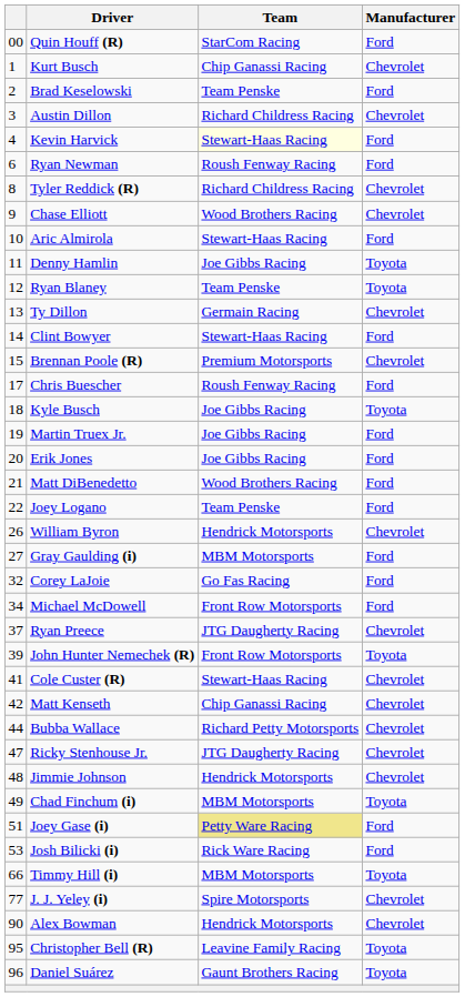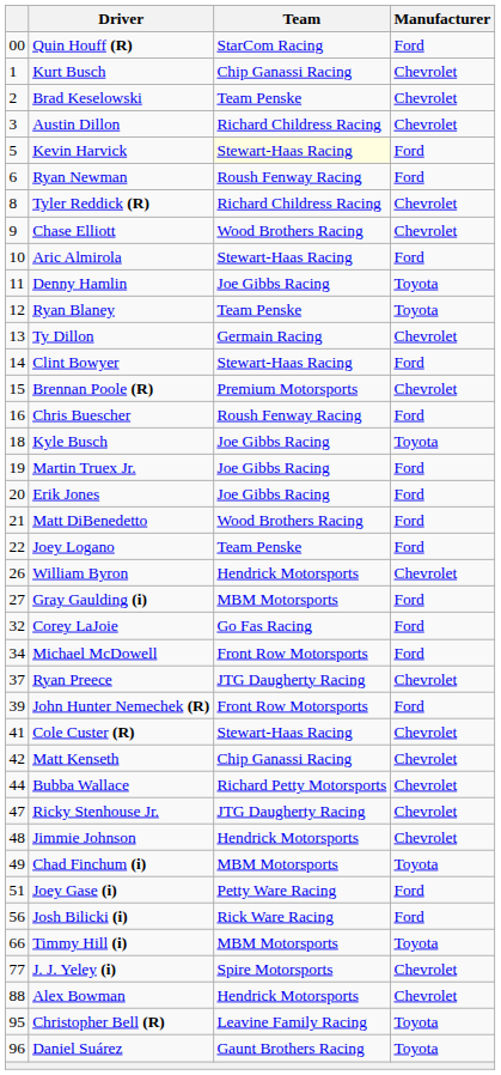 <table class="wikitable" style="font-size:95%">
 <tr>
 <th></th>
 <th>Driver</th>
 <th>Team</th>
 <th>Manufacturer</th>
 </tr>
 <tr>
 <td>00</td>
 <td><a href='#'>Quin Houff</a> <strong>(R)</strong></td>
 <td><a href='#'>StarCom Racing</a></td>
 <td><a href='#'>Ford</a></td>
 </tr>
 <tr>
 <td>1</td>
 <td><a href='#'>Kurt Busch</a></td>
 <td><a href='#'>Chip Ganassi Racing</a></td>
 <td><a href='#'>Chevrolet</a></td>
 </tr>
 <tr>
 <td>2</td>
 <td><a href='#'>Brad Keselowski</a></td>
 <td><a href='#'>Team Penske</a></td>
-<td><a href='#'>Ford</a></td>
+<td><a href='#'>Chevrolet</a></td>
 </tr>
 <tr>
 <td>3</td>
 <td><a href='#'>Austin Dillon</a></td>
 <td><a href='#'>Richard Childress Racing</a></td>
 <td><a href='#'>Chevrolet</a></td>
 </tr>
 <tr>
-<td>4</td>
+<td>5</td>
 <td><a href='#'>Kevin Harvick</a></td>
 <td style="background: lightyellow;"><a href='#'>Stewart-Haas Racing</a></td>
 <td><a href='#'>Ford</a></td>
 </tr>
 <tr>
 <td>6</td>
 <td><a href='#'>Ryan Newman</a></td>
 <td><a href='#'>Roush Fenway Racing</a></td>
 <td><a href='#'>Ford</a></td>
 </tr>
 <tr>
 <td>8</td>
 <td><a href='#'>Tyler Reddick</a> <strong>(R)</strong></td>
 <td><a href='#'>Richard Childress Racing</a></td>
 <td><a href='#'>Chevrolet</a></td>
 </tr>
 <tr>
 <td>9</td>
 <td><a href='#'>Chase Elliott</a></td>
 <td><a href='#'>Wood Brothers Racing</a></td>
 <td><a href='#'>Chevrolet</a></td>
 </tr>
 <tr>
 <td>10</td>
 <td><a href='#'>Aric Almirola</a></td>
 <td><a href='#'>Stewart-Haas Racing</a></td>
 <td><a href='#'>Ford</a></td>
 </tr>
 <tr>
 <td>11</td>
 <td><a href='#'>Denny Hamlin</a></td>
 <td><a href='#'>Joe Gibbs Racing</a></td>
 <td><a href='#'>Toyota</a></td>
 </tr>
 <tr>
 <td>12</td>
 <td><a href='#'>Ryan Blaney</a></td>
 <td><a href='#'>Team Penske</a></td>
 <td><a href='#'>Toyota</a></td>
 </tr>
 <tr>
 <td>13</td>
 <td><a href='#'>Ty Dillon</a></td>
 <td><a href='#'>Germain Racing</a></td>
 <td><a href='#'>Chevrolet</a></td>
 </tr>
 <tr>
 <td>14</td>
 <td><a href='#'>Clint Bowyer</a></td>
 <td><a href='#'>Stewart-Haas Racing</a></td>
 <td><a href='#'>Ford</a></td>
 </tr>
 <tr>
 <td>15</td>
 <td><a href='#'>Brennan Poole</a> <strong>(R)</strong></td>
 <td><a href='#'>Premium Motorsports</a></td>
 <td><a href='#'>Chevrolet</a></td>
 </tr>
 <tr>
-<td>17</td>
+<td>16</td>
 <td><a href='#'>Chris Buescher</a></td>
 <td><a href='#'>Roush Fenway Racing</a></td>
 <td><a href='#'>Ford</a></td>
 </tr>
 <tr>
 <td>18</td>
 <td><a href='#'>Kyle Busch</a></td>
 <td><a href='#'>Joe Gibbs Racing</a></td>
 <td><a href='#'>Toyota</a></td>
 </tr>
 <tr>
 <td>19</td>
 <td><a href='#'>Martin Truex Jr.</a></td>
 <td><a href='#'>Joe Gibbs Racing</a></td>
 <td><a href='#'>Ford</a></td>
 </tr>
 <tr>
 <td>20</td>
 <td><a href='#'>Erik Jones</a></td>
 <td><a href='#'>Joe Gibbs Racing</a></td>
 <td><a href='#'>Ford</a></td>
 </tr>
 <tr>
 <td>21</td>
 <td><a href='#'>Matt DiBenedetto</a></td>
 <td><a href='#'>Wood Brothers Racing</a></td>
 <td><a href='#'>Ford</a></td>
 </tr>
 <tr>
 <td>22</td>
 <td><a href='#'>Joey Logano</a></td>
 <td><a href='#'>Team Penske</a></td>
 <td><a href='#'>Ford</a></td>
 </tr>
 <tr>
 <td>26</td>
 <td><a href='#'>William Byron</a></td>
 <td><a href='#'>Hendrick Motorsports</a></td>
 <td><a href='#'>Chevrolet</a></td>
 </tr>
 <tr>
 <td>27</td>
 <td><a href='#'>Gray Gaulding</a> <strong>(i)</strong></td>
 <td><a href='#'>MBM Motorsports</a></td>
 <td><a href='#'>Ford</a></td>
 </tr>
 <tr>
 <td>32</td>
 <td><a href='#'>Corey LaJoie</a></td>
 <td><a href='#'>Go Fas Racing</a></td>
 <td><a href='#'>Ford</a></td>
 </tr>
 <tr>
 <td>34</td>
 <td><a href='#'>Michael McDowell</a></td>
 <td><a href='#'>Front Row Motorsports</a></td>
 <td><a href='#'>Ford</a></td>
 </tr>
 <tr>
 <td>37</td>
 <td><a href='#'>Ryan Preece</a></td>
 <td><a href='#'>JTG Daugherty Racing</a></td>
 <td><a href='#'>Chevrolet</a></td>
 </tr>
 <tr>
 <td>39</td>
 <td><a href='#'>John Hunter Nemechek</a> <strong>(R)</strong></td>
 <td><a href='#'>Front Row Motorsports</a></td>
-<td><a href='#'>Toyota</a></td>
+<td><a href='#'>Ford</a></td>
 </tr>
 <tr>
 <td>41</td>
 <td><a href='#'>Cole Custer</a> <strong>(R)</strong></td>
 <td><a href='#'>Stewart-Haas Racing</a></td>
 <td><a href='#'>Chevrolet</a></td>
 </tr>
 <tr>
 <td>42</td>
 <td><a href='#'>Matt Kenseth</a></td>
 <td><a href='#'>Chip Ganassi Racing</a></td>
 <td><a href='#'>Chevrolet</a></td>
 </tr>
 <tr>
 <td>44</td>
 <td><a href='#'>Bubba Wallace</a></td>
 <td><a href='#'>Richard Petty Motorsports</a></td>
 <td><a href='#'>Chevrolet</a></td>
 </tr>
 <tr>
 <td>47</td>
 <td><a href='#'>Ricky Stenhouse Jr.</a></td>
 <td><a href='#'>JTG Daugherty Racing</a></td>
 <td><a href='#'>Chevrolet</a></td>
 </tr>
 <tr>
 <td>48</td>
 <td><a href='#'>Jimmie Johnson</a></td>
 <td><a href='#'>Hendrick Motorsports</a></td>
 <td><a href='#'>Chevrolet</a></td>
 </tr>
 <tr>
 <td>49</td>
 <td><a href='#'>Chad Finchum</a> <strong>(i)</strong></td>
 <td><a href='#'>MBM Motorsports</a></td>
 <td><a href='#'>Toyota</a></td>
 </tr>
 <tr>
 <td>51</td>
 <td><a href='#'>Joey Gase</a> <strong>(i)</strong></td>
-<td style="background: khaki;"><a href='#'>Petty Ware Racing</a></td>
+<td><a href='#'>Petty Ware Racing</a></td>
 <td><a href='#'>Ford</a></td>
 </tr>
 <tr>
-<td>53</td>
+<td>56</td>
 <td><a href='#'>Josh Bilicki</a> <strong>(i)</strong></td>
 <td><a href='#'>Rick Ware Racing</a></td>
 <td><a href='#'>Ford</a></td>
 </tr>
 <tr>
 <td>66</td>
 <td><a href='#'>Timmy Hill</a> <strong>(i)</strong></td>
 <td><a href='#'>MBM Motorsports</a></td>
 <td><a href='#'>Toyota</a></td>
 </tr>
 <tr>
 <td>77</td>
 <td><a href='#'>J. J. Yeley</a> <strong>(i)</strong></td>
 <td><a href='#'>Spire Motorsports</a></td>
 <td><a href='#'>Chevrolet</a></td>
 </tr>
 <tr>
-<td>90</td>
+<td>88</td>
 <td><a href='#'>Alex Bowman</a></td>
 <td><a href='#'>Hendrick Motorsports</a></td>
 <td><a href='#'>Chevrolet</a></td>
 </tr>
 <tr>
 <td>95</td>
 <td><a href='#'>Christopher Bell</a> <strong>(R)</strong></td>
 <td><a href='#'>Leavine Family Racing</a></td>
 <td><a href='#'>Toyota</a></td>
 </tr>
 <tr>
 <td>96</td>
 <td><a href='#'>Daniel Suárez</a></td>
 <td><a href='#'>Gaunt Brothers Racing</a></td>
 <td><a href='#'>Toyota</a></td>
 </tr>
 <tr>
 <th colspan="4"></th>
 </tr>
 </table>
